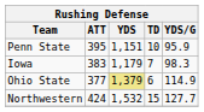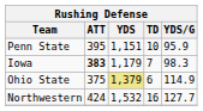 <table class="wikitable">
 <tr>
 <th colspan="7" align="center">Rushing Defense</th>
 </tr>
 <tr>
 <th>Team</th>
 <th>ATT</th>
 <th>YDS</th>
 <th>TD</th>
 <th>YDS/G</th>
 </tr>
 <tr>
 <td>Penn State</td>
 <td>395</td>
 <td>1,151</td>
 <td>10</td>
 <td>95.9</td>
 </tr>
 <tr>
 <td>Iowa</td>
-<td>383</td>
+<td><strong>383</strong></td>
 <td>1,179</td>
 <td>7</td>
 <td>98.3</td>
 </tr>
 <tr>
 <td>Ohio State</td>
-<td>377</td>
+<td>375</td>
 <td style="background: khaki;">1,379</td>
 <td>6</td>
 <td>114.9</td>
 </tr>
 <tr>
 <td>Northwestern</td>
 <td>424</td>
 <td>1,532</td>
-<td>15</td>
+<td>16</td>
 <td>127.7</td>
 </tr>
 <tr>
 </tr>
 </table>
